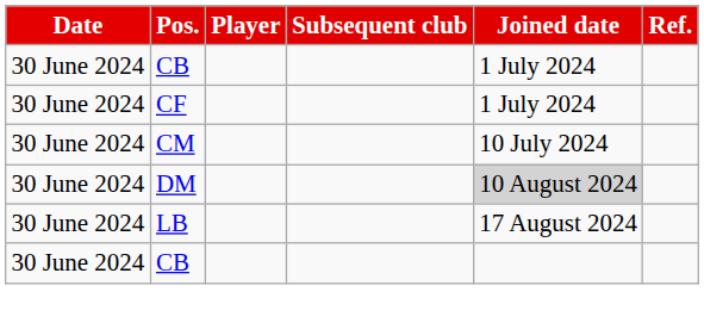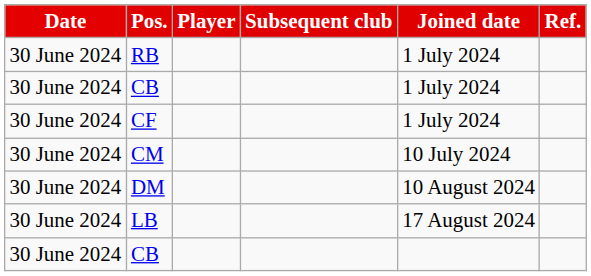 <table class="wikitable plainrowheaders sortable">
 <tr>
 <th style="background:#E50000; color:#FFFFFF;">Date</th>
 <th style="background:#E00000; color:#FFFFFF;">Pos.</th>
 <th style="background:#E00000; color:#FFFFFF;">Player</th>
 <th style="background:#E00000; color:#FFFFFF;">Subsequent club</th>
 <th style="background:#E00000; color:#FFFFFF;">Joined date</th>
 <th style="background:#E00000; color:#FFFFFF;">Ref.</th>
+</tr>
+<tr>
+<td>30 June 2024</td>
+<td><a href='#'>RB</a></td>
+<td></td>
+<td></td>
+<td>1 July 2024</td>
+<td></td>
 </tr>
 <tr>
 <td>30 June 2024</td>
 <td><a href='#'>CB</a></td>
 <td></td>
 <td></td>
 <td>1 July 2024</td>
 <td></td>
 </tr>
 <tr>
 <td>30 June 2024</td>
 <td><a href='#'>CF</a></td>
 <td></td>
 <td></td>
 <td>1 July 2024</td>
 <td></td>
 </tr>
 <tr>
 <td>30 June 2024</td>
 <td><a href='#'>CM</a></td>
 <td></td>
 <td></td>
 <td>10 July 2024</td>
 <td></td>
 </tr>
 <tr>
 <td>30 June 2024</td>
 <td><a href='#'>DM</a></td>
 <td></td>
 <td></td>
-<td style="background: lightgrey;">10 August 2024</td>
+<td>10 August 2024</td>
 <td></td>
 </tr>
 <tr>
 <td>30 June 2024</td>
 <td><a href='#'>LB</a></td>
 <td></td>
 <td></td>
 <td>17 August 2024</td>
 <td></td>
 </tr>
 <tr>
 <td>30 June 2024</td>
 <td><a href='#'>CB</a></td>
 <td></td>
 <td></td>
 <td></td>
 <td></td>
 </tr>
 </table>
